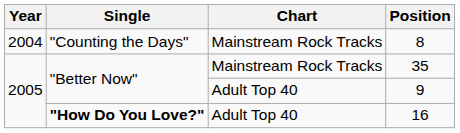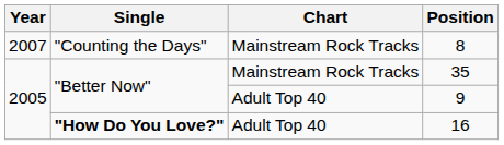 <table class="wikitable">
 <tr>
 <th>Year</th>
 <th>Single</th>
 <th>Chart</th>
 <th>Position</th>
 </tr>
 <tr>
-<td>2004</td>
+<td>2007</td>
 <td>"Counting the Days"</td>
 <td>Mainstream Rock Tracks</td>
 <td align="center">8</td>
 </tr>
 <tr>
 <td rowspan="3">2005</td>
 <td rowspan="2">"Better Now"</td>
 <td>Mainstream Rock Tracks</td>
 <td align="center">35</td>
 </tr>
 <tr>
 <td>Adult Top 40</td>
 <td align="center">9</td>
 </tr>
 <tr>
 <td><strong>"How Do You Love?"</strong></td>
 <td>Adult Top 40</td>
 <td align="center">16</td>
 </tr>
 </table>
